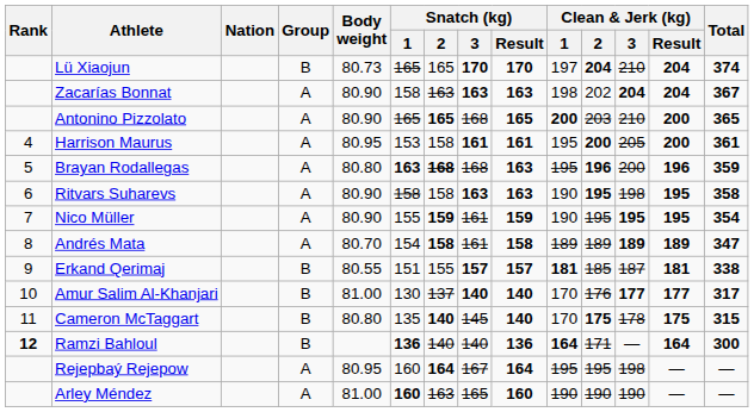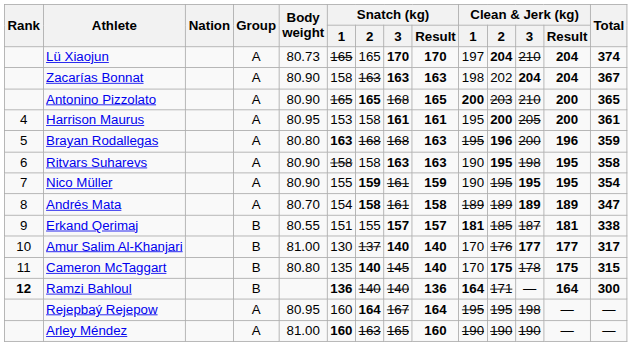 <table class="wikitable sortable" style="text-align:center;">
 <tr>
 <th rowspan=2>Rank</th>
 <th rowspan=2>Athlete</th>
 <th rowspan=2>Nation</th>
 <th rowspan=2>Group</th>
 <th rowspan=2>Body<br>weight</th>
 <th colspan=4>Snatch (kg)</th>
 <th colspan=4>Clean & Jerk (kg)</th>
 <th rowspan=2>Total</th>
 </tr>
 <tr>
 <th>1</th>
 <th>2</th>
 <th>3</th>
 <th>Result</th>
 <th>1</th>
 <th>2</th>
 <th>3</th>
 <th>Result</th>
 </tr>
 <tr>
 <td></td>
 <td align=left><a href='#'>Lü Xiaojun</a></td>
 <td align=left></td>
-<td>B</td>
+<td>A</td>
 <td>80.73</td>
 <td><s>165</s></td>
 <td>165</td>
 <td><strong>170</strong></td>
 <td><strong>170</strong> </td>
 <td>197</td>
 <td><strong>204</strong></td>
 <td><s>210</s></td>
 <td><strong>204</strong> </td>
 <td><strong>374</strong> </td>
 </tr>
 <tr>
 <td></td>
 <td align=left><a href='#'>Zacarías Bonnat</a></td>
 <td align=left></td>
 <td>A</td>
 <td>80.90</td>
 <td>158</td>
 <td><s>163</s></td>
 <td><strong>163</strong></td>
 <td><strong>163</strong></td>
 <td>198</td>
 <td>202</td>
 <td><strong>204</strong></td>
 <td><strong>204</strong></td>
 <td><strong>367</strong></td>
 </tr>
 <tr>
 <td></td>
 <td align=left><a href='#'>Antonino Pizzolato</a></td>
 <td align=left></td>
 <td>A</td>
 <td>80.90</td>
 <td><s>165</s></td>
 <td><strong>165</strong></td>
 <td><s>168</s></td>
 <td><strong>165</strong></td>
 <td><strong>200</strong></td>
 <td><s>203</s></td>
 <td><s>210</s></td>
 <td><strong>200</strong></td>
 <td><strong>365</strong></td>
 </tr>
 <tr>
 <td>4</td>
 <td align=left><a href='#'>Harrison Maurus</a></td>
 <td align=left></td>
 <td>A</td>
 <td>80.95</td>
 <td>153</td>
 <td>158</td>
 <td><strong>161</strong></td>
 <td><strong>161</strong></td>
 <td>195</td>
 <td><strong>200</strong></td>
 <td><s>205</s></td>
 <td><strong>200</strong></td>
 <td><strong>361</strong></td>
 </tr>
 <tr>
 <td>5</td>
 <td align=left><a href='#'>Brayan Rodallegas</a></td>
 <td align=left></td>
 <td>A</td>
 <td>80.80</td>
 <td><strong>163</strong></td>
-<td><strong><s>168</s></strong></td>
+<td><s>168</s></td>
 <td><s>168</s></td>
 <td><strong>163</strong></td>
 <td><s>195</s></td>
 <td><strong>196</strong></td>
 <td><s>200</s></td>
 <td><strong>196</strong></td>
 <td><strong>359</strong></td>
 </tr>
 <tr>
 <td>6</td>
 <td align=left><a href='#'>Ritvars Suharevs</a></td>
 <td align=left></td>
 <td>A</td>
 <td>80.90</td>
 <td><s>158</s></td>
 <td>158</td>
 <td><strong>163</strong></td>
 <td><strong>163</strong></td>
 <td>190</td>
 <td><strong>195</strong></td>
 <td><s>198</s></td>
 <td><strong>195</strong></td>
 <td><strong>358</strong></td>
 </tr>
 <tr>
 <td>7</td>
 <td align=left><a href='#'>Nico Müller</a></td>
 <td align=left></td>
 <td>A</td>
 <td>80.90</td>
 <td>155</td>
 <td><strong>159</strong></td>
 <td><s>161</s></td>
 <td><strong>159</strong></td>
 <td>190</td>
 <td><s>195</s></td>
 <td><strong>195</strong></td>
 <td><strong>195</strong></td>
 <td><strong>354</strong></td>
 </tr>
 <tr>
 <td>8</td>
 <td align=left><a href='#'>Andrés Mata</a></td>
 <td align=left></td>
 <td>A</td>
 <td>80.70</td>
 <td>154</td>
 <td><strong>158</strong></td>
 <td><s>161</s></td>
 <td><strong>158</strong></td>
 <td><s>189</s></td>
 <td><s>189</s></td>
 <td><strong>189</strong></td>
 <td><strong>189</strong></td>
 <td><strong>347</strong></td>
 </tr>
 <tr>
 <td>9</td>
 <td align=left><a href='#'>Erkand Qerimaj</a></td>
 <td align=left></td>
 <td>B</td>
 <td>80.55</td>
 <td>151</td>
 <td>155</td>
 <td><strong>157</strong></td>
 <td><strong>157</strong></td>
 <td><strong>181</strong></td>
 <td><s>185</s></td>
 <td><s>187</s></td>
 <td><strong>181</strong></td>
 <td><strong>338</strong></td>
 </tr>
 <tr>
 <td>10</td>
 <td align=left><a href='#'>Amur Salim Al-Khanjari</a></td>
 <td align=left></td>
 <td>B</td>
 <td>81.00</td>
 <td>130</td>
 <td><s>137</s></td>
 <td><strong>140</strong></td>
 <td><strong>140</strong></td>
 <td>170</td>
 <td><s>176</s></td>
 <td><strong>177</strong></td>
 <td><strong>177</strong></td>
 <td><strong>317</strong></td>
 </tr>
 <tr>
 <td>11</td>
 <td align=left><a href='#'>Cameron McTaggart</a></td>
 <td align=left></td>
 <td>B</td>
 <td>80.80</td>
 <td>135</td>
 <td><strong>140</strong></td>
 <td><s>145</s></td>
 <td><strong>140</strong></td>
 <td>170</td>
 <td><strong>175</strong></td>
 <td><s>178</s></td>
 <td><strong>175</strong></td>
 <td><strong>315</strong></td>
 </tr>
 <tr>
 <td><strong>12</strong></td>
 <td align=left><a href='#'>Ramzi Bahloul</a></td>
 <td align=left></td>
 <td>B</td>
 <td></td>
 <td><strong>136</strong></td>
 <td><s>140</s></td>
 <td><s>140</s></td>
 <td><strong>136</strong></td>
 <td><strong>164</strong></td>
 <td><s>171</s></td>
 <td>—</td>
 <td><strong>164</strong></td>
 <td><strong>300</strong></td>
 </tr>
 <tr>
 <td></td>
 <td align=left><a href='#'>Rejepbaý Rejepow</a></td>
 <td align=left></td>
 <td>A</td>
 <td>80.95</td>
 <td>160</td>
 <td><strong>164</strong></td>
 <td><s>167</s></td>
 <td><strong>164</strong></td>
 <td><s>195</s></td>
 <td><s>195</s></td>
 <td><s>198</s></td>
 <td>—</td>
 <td>—</td>
 </tr>
 <tr>
 <td></td>
 <td align=left><a href='#'>Arley Méndez</a></td>
 <td align=left></td>
 <td>A</td>
 <td>81.00</td>
 <td><strong>160</strong></td>
 <td><s>163</s></td>
 <td><s>165</s></td>
 <td><strong>160</strong></td>
 <td><s>190</s></td>
 <td><s>190</s></td>
 <td><s>190</s></td>
 <td>—</td>
 <td>—</td>
 </tr>
 </table>
